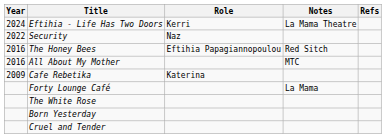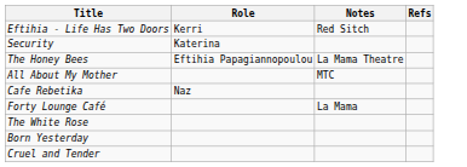 <table class="wikitable sortable">
 <tr>
-<th>Year</th>
 <th>Title</th>
 <th>Role</th>
 <th>Notes</th>
 <th>Refs</th>
 </tr>
 <tr>
-<td>2024</td>
 <td><em>Eftihia - Life Has Two Doors</em></td>
 <td>Kerri</td>
+<td>Red Sitch</td>
+<td></td>
+</tr>
+<tr>
+<td><em>Security</em></td>
+<td>Katerina</td>
+<td></td>
+<td></td>
+</tr>
+<tr>
+<td><em>The Honey Bees</em></td>
+<td>Eftihia Papagiannopoulou</td>
 <td>La Mama Theatre</td>
 <td></td>
 </tr>
 <tr>
-<td>2022</td>
-<td><em>Security</em></td>
-<td>Naz</td>
-<td></td>
-<td></td>
-</tr>
-<tr>
-<td>2016</td>
-<td><em>The Honey Bees</em></td>
-<td>Eftihia Papagiannopoulou</td>
-<td>Red Sitch</td>
-<td></td>
-</tr>
-<tr>
-<td>2016</td>
 <td><em>All About My Mother</em></td>
 <td></td>
 <td>MTC</td>
 <td></td>
 </tr>
 <tr>
-<td>2009</td>
 <td><em>Cafe Rebetika</em></td>
-<td>Katerina</td>
+<td>Naz</td>
 <td></td>
 <td></td>
 </tr>
 <tr>
-<td></td>
 <td><em>Forty Lounge Café</em></td>
 <td></td>
 <td>La Mama</td>
 <td></td>
 </tr>
 <tr>
-<td></td>
 <td><em>The White Rose</em></td>
 <td></td>
 <td></td>
 <td></td>
 </tr>
 <tr>
-<td></td>
 <td><em>Born Yesterday</em></td>
 <td></td>
 <td></td>
 <td></td>
 </tr>
 <tr>
-<td></td>
 <td><em>Cruel and Tender</em></td>
 <td></td>
 <td></td>
 <td></td>
 </tr>
 </table>
